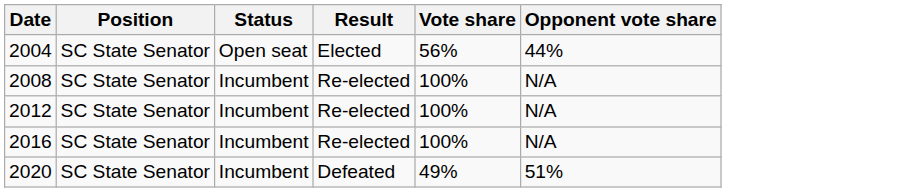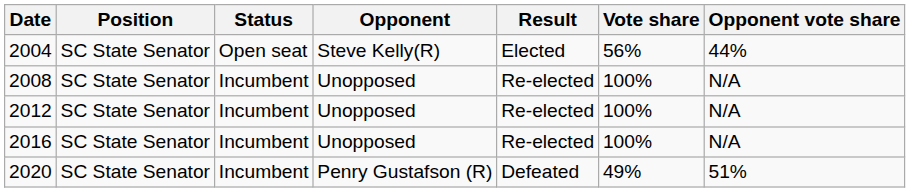 <table class="wikitable">
 <tr>
 <th>Date</th>
 <th>Position</th>
 <th>Status</th>
+<th>Opponent</th>
 <th>Result</th>
 <th>Vote share</th>
 <th>Opponent vote share</th>
 </tr>
 <tr>
 <td>2004</td>
 <td>SC State Senator</td>
 <td>Open seat</td>
+<td>Steve Kelly(R)</td>
 <td>Elected</td>
 <td>56%</td>
 <td>44%</td>
 </tr>
 <tr>
 <td>2008</td>
 <td>SC State Senator</td>
 <td>Incumbent</td>
+<td>Unopposed</td>
 <td>Re-elected</td>
 <td>100%</td>
 <td>N/A</td>
 </tr>
 <tr>
 <td>2012</td>
 <td>SC State Senator</td>
 <td>Incumbent</td>
+<td>Unopposed</td>
 <td>Re-elected</td>
 <td>100%</td>
 <td>N/A</td>
 </tr>
 <tr>
 <td>2016</td>
 <td>SC State Senator</td>
 <td>Incumbent</td>
+<td>Unopposed</td>
 <td>Re-elected</td>
 <td>100%</td>
 <td>N/A</td>
 </tr>
 <tr>
 <td>2020</td>
 <td>SC State Senator</td>
 <td>Incumbent</td>
+<td>Penry Gustafson (R)</td>
 <td>Defeated</td>
 <td>49%</td>
 <td>51%</td>
 </tr>
 </table>
